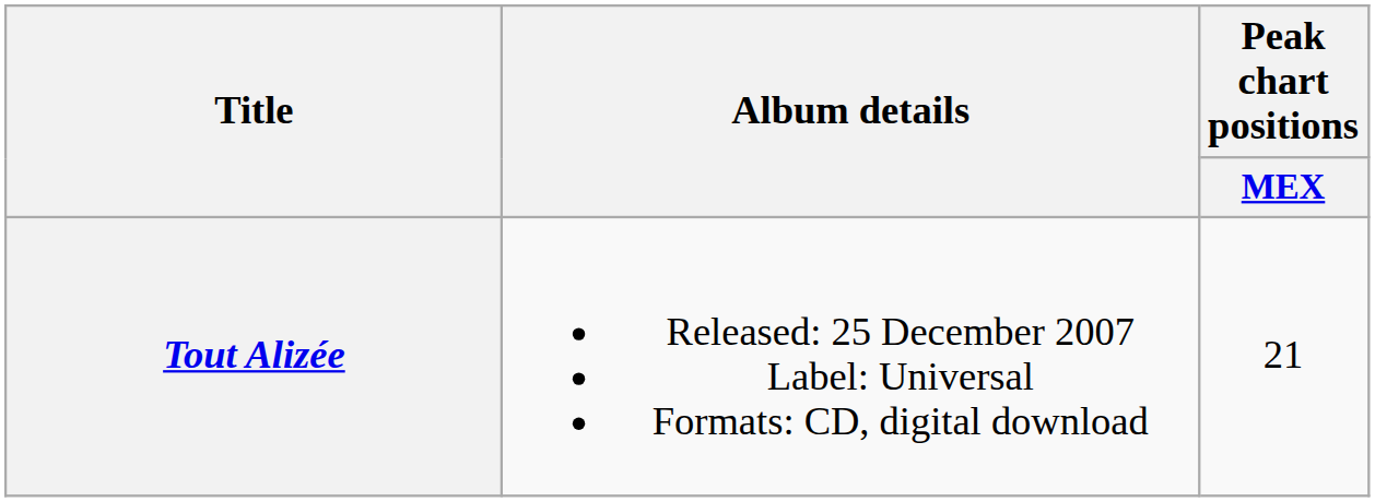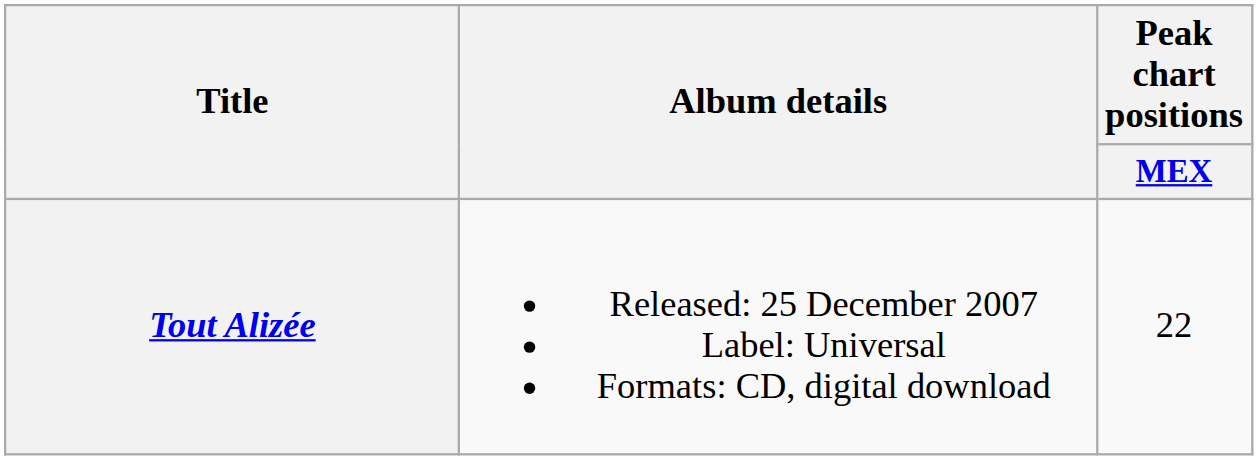 <table class="wikitable plainrowheaders" style="text-align:center;">
 <tr>
 <th scope="col" rowspan="2" style="width:12em;">Title</th>
 <th scope="col" rowspan="2" style="width:17em;">Album details</th>
 <th scope="col">Peak chart positions</th>
 </tr>
 <tr>
 <th scope="col" style="width:3em;font-size:90%;"><a href='#'>MEX</a><br></th>
 </tr>
 <tr>
 <th scope="row"><em><a href='#'>Tout Alizée</a></em></th>
 <td><br><ul><li>Released: 25 December 2007</li><li>Label: Universal</li><li>Formats: CD, digital download</li></ul></td>
-<td>21</td>
+<td>22</td>
 </tr>
 </table>
